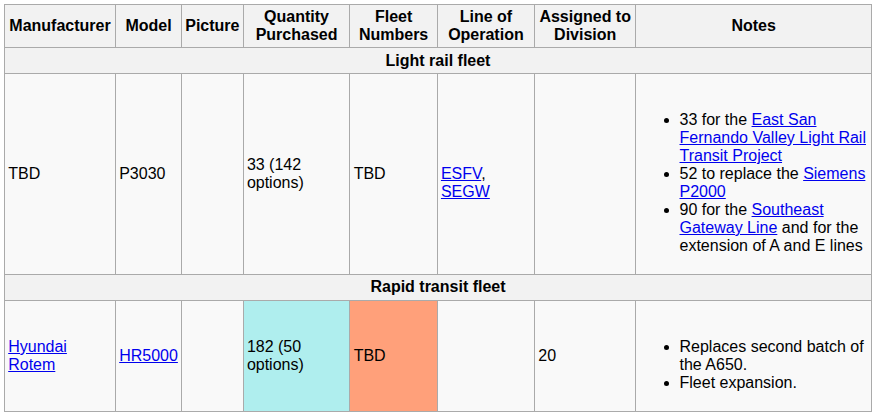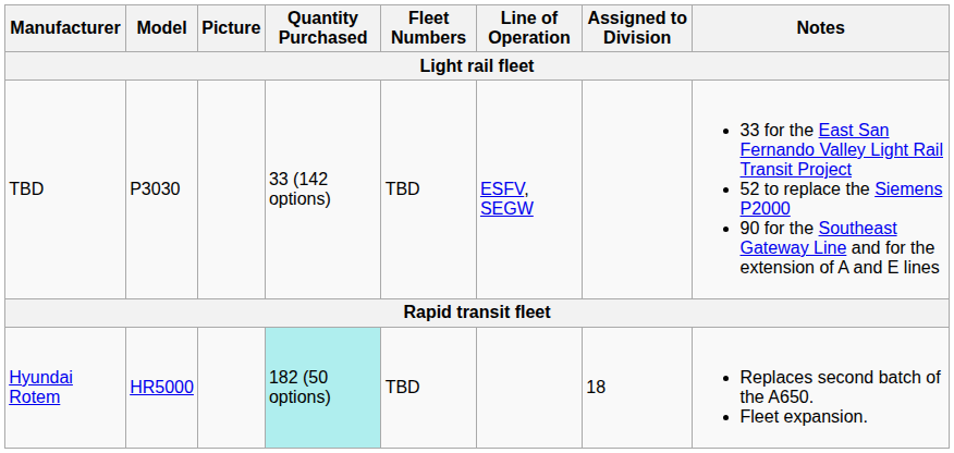 <table class="wikitable">
 <tr>
 <th>Manufacturer</th>
 <th>Model</th>
 <th>Picture</th>
 <th>Quantity Purchased</th>
 <th>Fleet Numbers</th>
 <th>Line of Operation</th>
 <th>Assigned to Division</th>
 <th>Notes</th>
 </tr>
 <tr>
 <th colspan="8">Light rail fleet</th>
 </tr>
 <tr>
 <td>TBD</td>
 <td>P3030</td>
 <td></td>
 <td>33 (142 options)</td>
 <td>TBD</td>
 <td><br><a href='#'>ESFV</a>, <a href='#'>SEGW</a></td>
 <td></td>
 <td><br><ul><li>33 for the <a href='#'>East San Fernando Valley Light Rail Transit Project</a></li><li>52 to replace the <a href='#'>Siemens P2000</a></li><li>90 for the <a href='#'>Southeast Gateway Line</a> and for the extension of A and E lines</li></ul></td>
 </tr>
 <tr>
 <th colspan="8">Rapid transit fleet</th>
 </tr>
 <tr>
 <td><a href='#'>Hyundai Rotem</a></td>
 <td><a href='#'>HR5000</a></td>
 <td></td>
 <td style="background: paleturquoise;">182 (50 options)</td>
-<td style="background: lightsalmon;">TBD</td>
+<td>TBD</td>
 <td></td>
-<td>20</td>
+<td>18</td>
 <td><br><ul><li>Replaces second batch of the A650.</li><li>Fleet expansion.</li></ul></td>
 </tr>
 </table>
